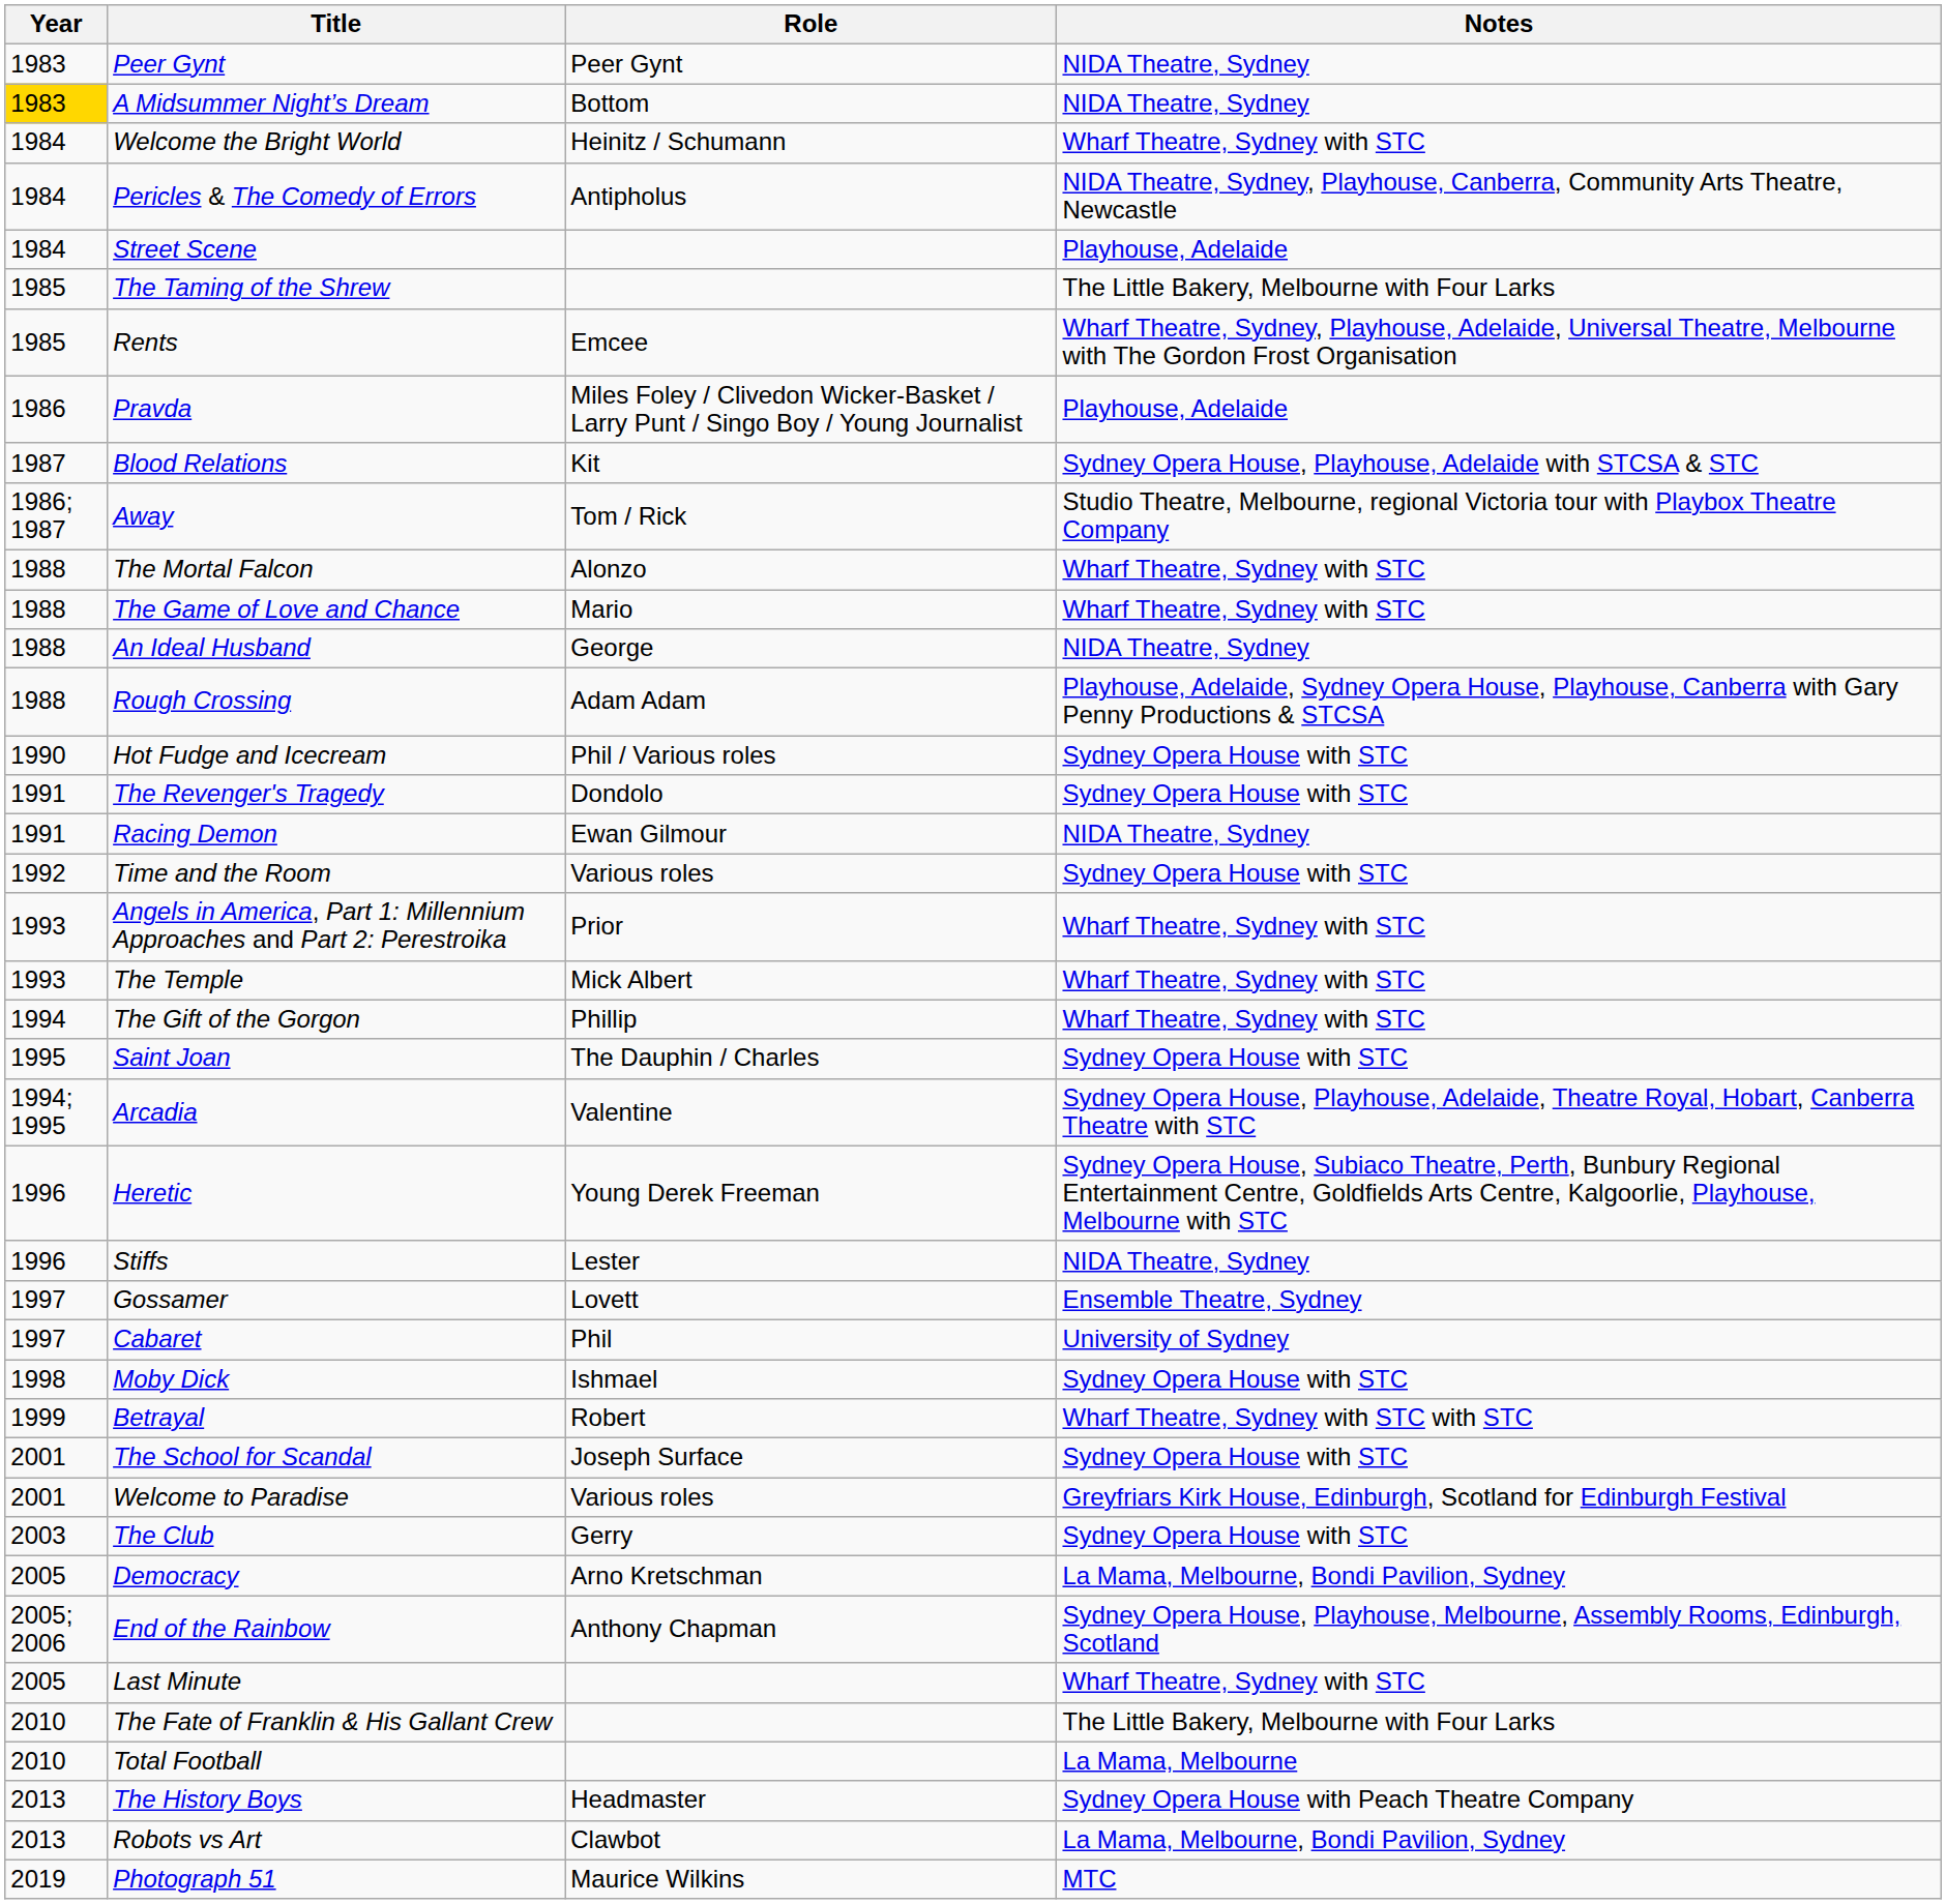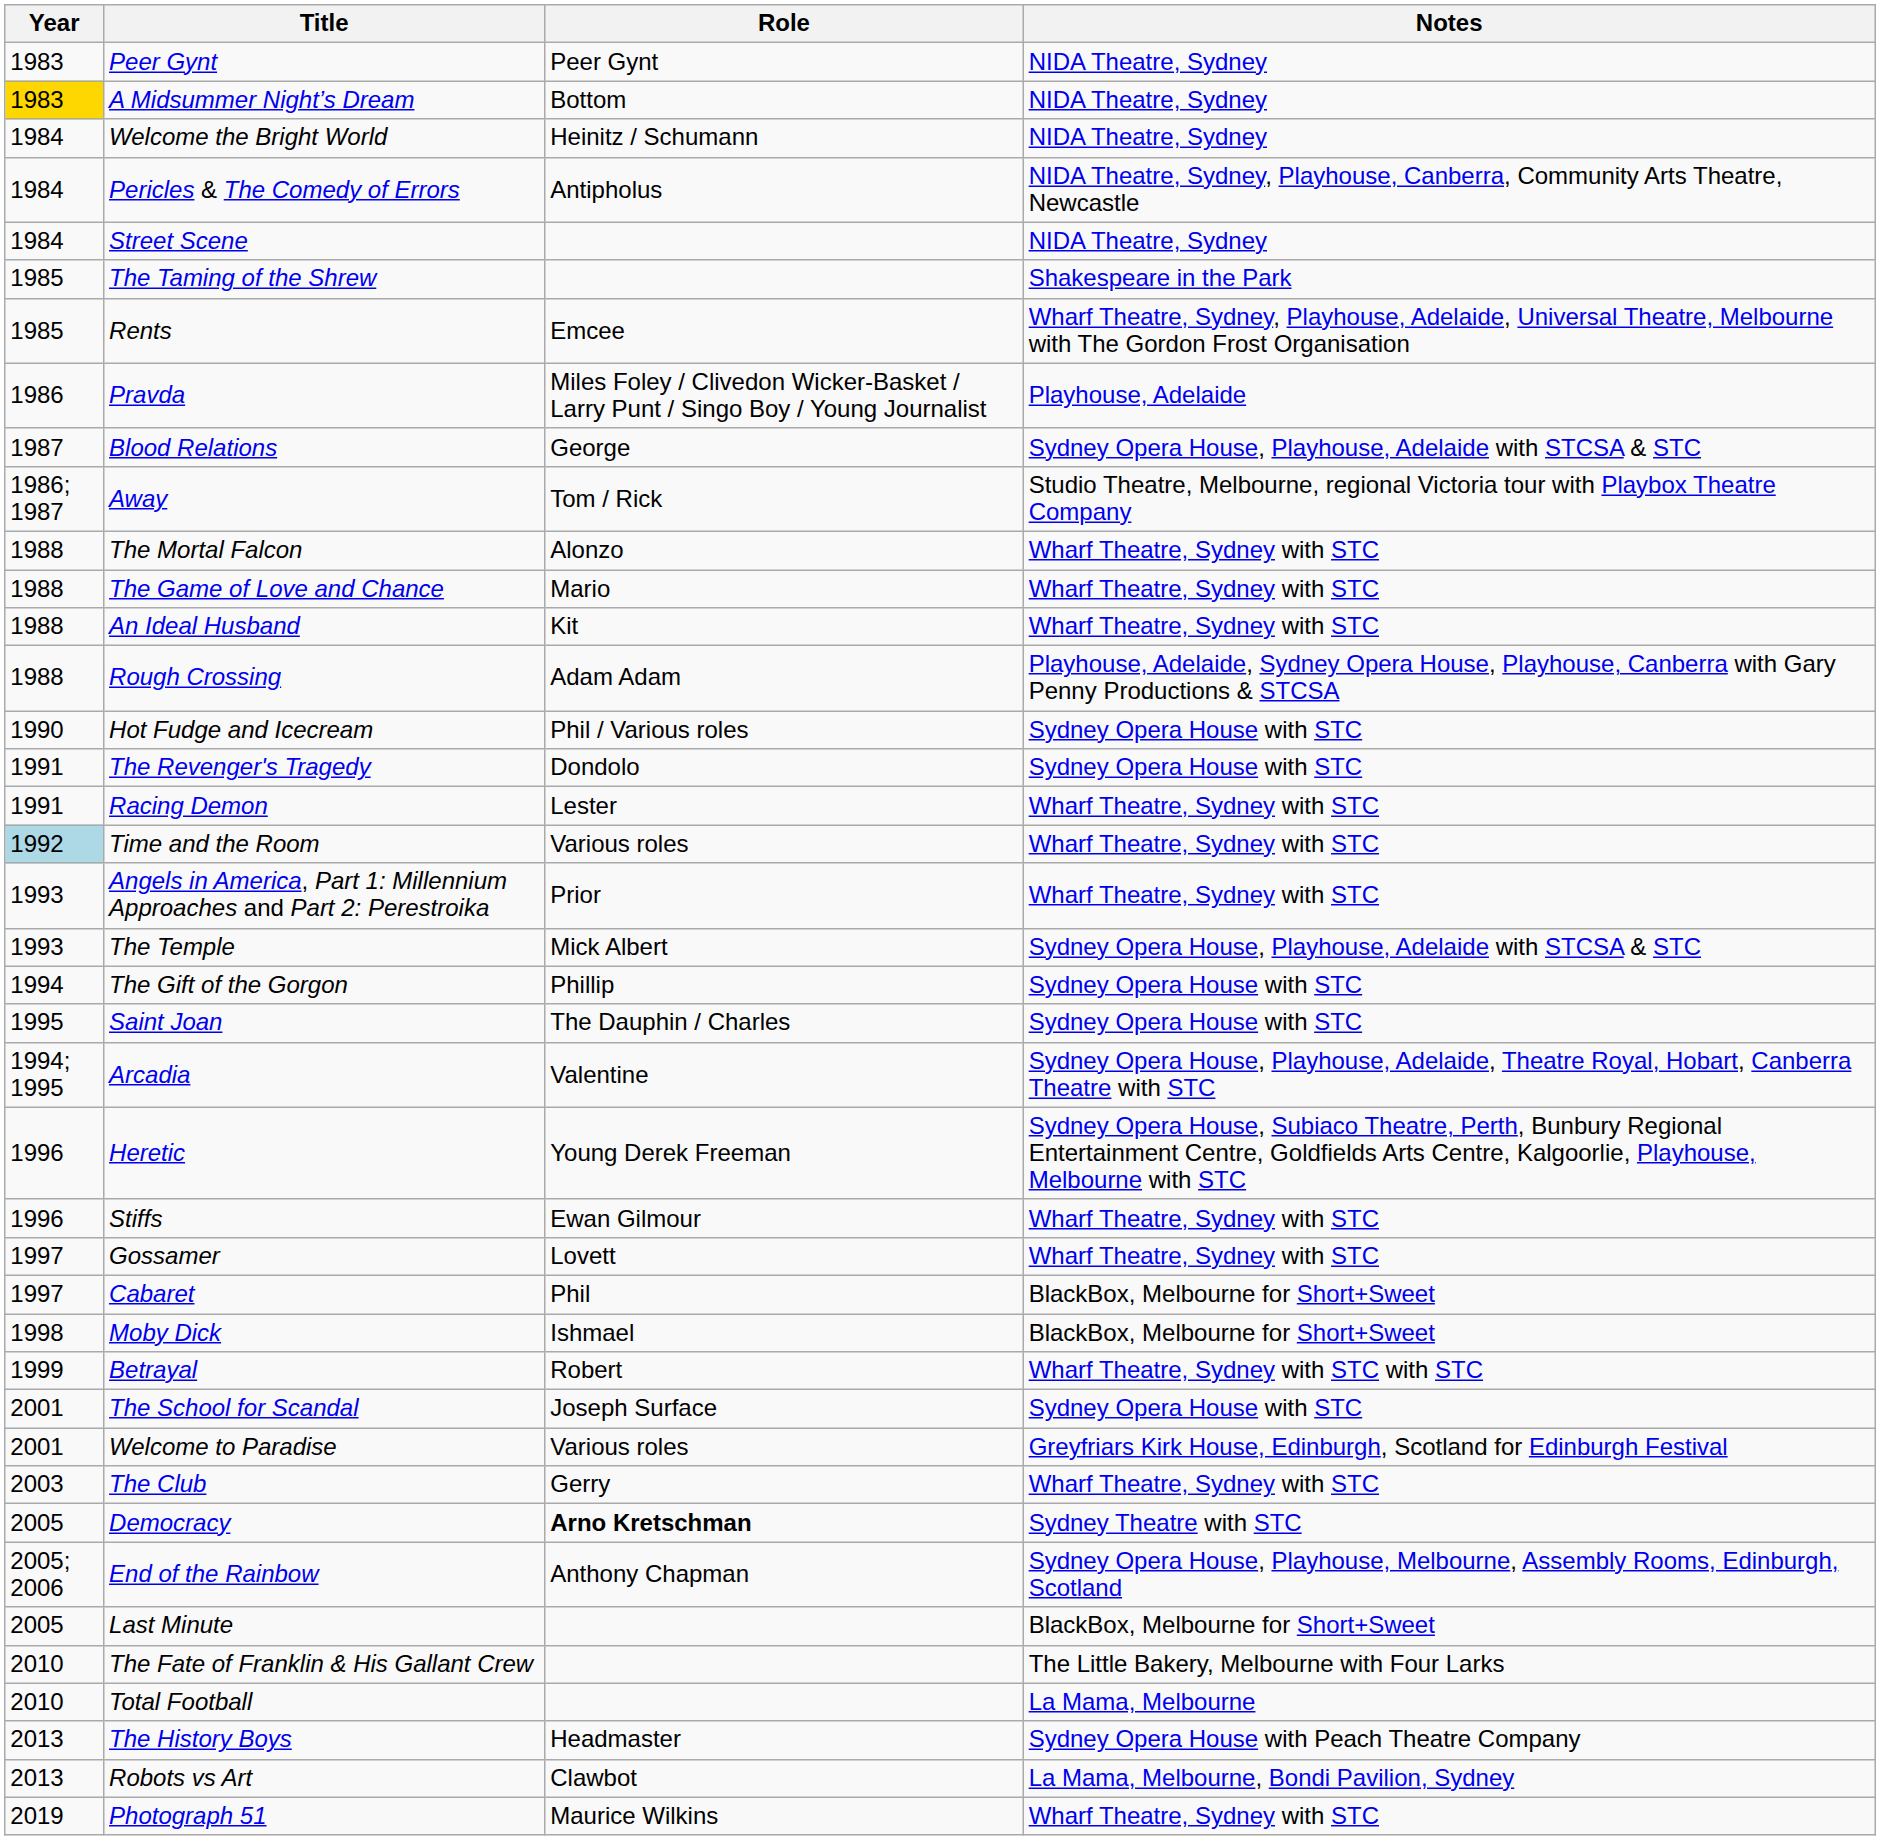 <table class=wikitable>
 <tr>
 <th>Year</th>
 <th>Title</th>
 <th>Role</th>
 <th>Notes</th>
 </tr>
 <tr>
 <td>1983</td>
 <td><em><a href='#'>Peer Gynt</a></em></td>
 <td>Peer Gynt</td>
 <td><a href='#'>NIDA Theatre, Sydney</a></td>
 </tr>
 <tr>
 <td style="background: gold;">1983</td>
 <td><em><a href='#'>A Midsummer Night’s Dream</a></em></td>
 <td>Bottom</td>
 <td><a href='#'>NIDA Theatre, Sydney</a></td>
 </tr>
 <tr>
 <td>1984</td>
 <td><em>Welcome the Bright World</em></td>
 <td>Heinitz / Schumann</td>
-<td><a href='#'>Wharf Theatre, Sydney</a> with <a href='#'>STC</a></td>
+<td><a href='#'>NIDA Theatre, Sydney</a></td>
 </tr>
 <tr>
 <td>1984</td>
 <td><em><a href='#'>Pericles</a></em> & <em><a href='#'>The Comedy of Errors</a></em></td>
 <td>Antipholus</td>
 <td><a href='#'>NIDA Theatre, Sydney</a>, <a href='#'>Playhouse, Canberra</a>, Community Arts Theatre, Newcastle</td>
 </tr>
 <tr>
 <td>1984</td>
 <td><em><a href='#'>Street Scene</a></em></td>
 <td></td>
-<td><a href='#'>Playhouse, Adelaide</a></td>
+<td><a href='#'>NIDA Theatre, Sydney</a></td>
 </tr>
 <tr>
 <td>1985</td>
 <td><em><a href='#'>The Taming of the Shrew</a></em></td>
 <td></td>
-<td>The Little Bakery, Melbourne with Four Larks</td>
+<td><a href='#'>Shakespeare in the Park</a></td>
 </tr>
 <tr>
 <td>1985</td>
 <td><em>Rents</em></td>
 <td>Emcee</td>
 <td><a href='#'>Wharf Theatre, Sydney</a>, <a href='#'>Playhouse, Adelaide</a>, <a href='#'>Universal Theatre, Melbourne</a> with The Gordon Frost Organisation</td>
 </tr>
 <tr>
 <td>1986</td>
 <td><em><a href='#'>Pravda</a></em></td>
 <td>Miles Foley / Clivedon Wicker-Basket / Larry Punt / Singo Boy / Young Journalist</td>
 <td><a href='#'>Playhouse, Adelaide</a></td>
 </tr>
 <tr>
 <td>1987</td>
 <td><em><a href='#'>Blood Relations</a></em></td>
-<td>Kit</td>
+<td>George</td>
 <td><a href='#'>Sydney Opera House</a>, <a href='#'>Playhouse, Adelaide</a> with <a href='#'>STCSA</a> & <a href='#'>STC</a></td>
 </tr>
 <tr>
 <td>1986; 1987</td>
 <td><em><a href='#'>Away</a></em></td>
 <td>Tom / Rick</td>
 <td>Studio Theatre, Melbourne, regional Victoria tour with <a href='#'>Playbox Theatre Company</a></td>
 </tr>
 <tr>
 <td>1988</td>
 <td><em>The Mortal Falcon</em></td>
 <td>Alonzo</td>
 <td><a href='#'>Wharf Theatre, Sydney</a> with <a href='#'>STC</a></td>
 </tr>
 <tr>
 <td>1988</td>
 <td><em><a href='#'>The Game of Love and Chance</a></em></td>
 <td>Mario</td>
 <td><a href='#'>Wharf Theatre, Sydney</a> with <a href='#'>STC</a></td>
 </tr>
 <tr>
 <td>1988</td>
 <td><em><a href='#'>An Ideal Husband</a></em></td>
-<td>George</td>
-<td><a href='#'>NIDA Theatre, Sydney</a></td>
+<td>Kit</td>
+<td><a href='#'>Wharf Theatre, Sydney</a> with <a href='#'>STC</a></td>
 </tr>
 <tr>
 <td>1988</td>
 <td><em><a href='#'>Rough Crossing</a></em></td>
 <td>Adam Adam</td>
 <td><a href='#'>Playhouse, Adelaide</a>, <a href='#'>Sydney Opera House</a>, <a href='#'>Playhouse, Canberra</a> with Gary Penny Productions & <a href='#'>STCSA</a></td>
 </tr>
 <tr>
 <td>1990</td>
 <td><em>Hot Fudge and Icecream</em></td>
 <td>Phil / Various roles</td>
 <td><a href='#'>Sydney Opera House</a> with <a href='#'>STC</a></td>
 </tr>
 <tr>
 <td>1991</td>
 <td><em><a href='#'>The Revenger's Tragedy</a></em></td>
 <td>Dondolo</td>
 <td><a href='#'>Sydney Opera House</a> with <a href='#'>STC</a></td>
 </tr>
 <tr>
 <td>1991</td>
 <td><em><a href='#'>Racing Demon</a></em></td>
-<td>Ewan Gilmour</td>
-<td><a href='#'>NIDA Theatre, Sydney</a></td>
+<td>Lester</td>
+<td><a href='#'>Wharf Theatre, Sydney</a> with <a href='#'>STC</a></td>
 </tr>
 <tr>
-<td>1992</td>
+<td style="background: lightblue;">1992</td>
 <td><em>Time and the Room</em></td>
 <td>Various roles</td>
-<td><a href='#'>Sydney Opera House</a> with <a href='#'>STC</a></td>
+<td><a href='#'>Wharf Theatre, Sydney</a> with <a href='#'>STC</a></td>
 </tr>
 <tr>
 <td>1993</td>
 <td><em><a href='#'>Angels in America</a></em>, <em>Part 1: Millennium Approaches</em> and <em>Part 2: Perestroika</em></td>
 <td>Prior</td>
 <td><a href='#'>Wharf Theatre, Sydney</a> with <a href='#'>STC</a></td>
 </tr>
 <tr>
 <td>1993</td>
 <td><em>The Temple</em></td>
 <td>Mick Albert</td>
-<td><a href='#'>Wharf Theatre, Sydney</a> with <a href='#'>STC</a></td>
+<td><a href='#'>Sydney Opera House</a>, <a href='#'>Playhouse, Adelaide</a> with <a href='#'>STCSA</a> & <a href='#'>STC</a></td>
 </tr>
 <tr>
 <td>1994</td>
 <td><em>The Gift of the Gorgon</em></td>
 <td>Phillip</td>
-<td><a href='#'>Wharf Theatre, Sydney</a> with <a href='#'>STC</a></td>
+<td><a href='#'>Sydney Opera House</a> with <a href='#'>STC</a></td>
 </tr>
 <tr>
 <td>1995</td>
 <td><em><a href='#'>Saint Joan</a></em></td>
 <td>The Dauphin / Charles</td>
 <td><a href='#'>Sydney Opera House</a> with <a href='#'>STC</a></td>
 </tr>
 <tr>
 <td>1994; 1995</td>
 <td><em><a href='#'>Arcadia</a></em></td>
 <td>Valentine</td>
 <td><a href='#'>Sydney Opera House</a>, <a href='#'>Playhouse, Adelaide</a>, <a href='#'>Theatre Royal, Hobart</a>, <a href='#'>Canberra Theatre</a> with <a href='#'>STC</a></td>
 </tr>
 <tr>
 <td>1996</td>
 <td><em><a href='#'>Heretic</a></em></td>
 <td>Young Derek Freeman</td>
 <td><a href='#'>Sydney Opera House</a>, <a href='#'>Subiaco Theatre, Perth</a>, Bunbury Regional Entertainment Centre, Goldfields Arts Centre, Kalgoorlie, <a href='#'>Playhouse, Melbourne</a> with <a href='#'>STC</a></td>
 </tr>
 <tr>
 <td>1996</td>
 <td><em>Stiffs</em></td>
-<td>Lester</td>
-<td><a href='#'>NIDA Theatre, Sydney</a></td>
+<td>Ewan Gilmour</td>
+<td><a href='#'>Wharf Theatre, Sydney</a> with <a href='#'>STC</a></td>
 </tr>
 <tr>
 <td>1997</td>
 <td><em>Gossamer</em></td>
 <td>Lovett</td>
-<td><a href='#'>Ensemble Theatre, Sydney</a></td>
+<td><a href='#'>Wharf Theatre, Sydney</a> with <a href='#'>STC</a></td>
 </tr>
 <tr>
 <td>1997</td>
 <td><em><a href='#'>Cabaret</a></em></td>
 <td>Phil</td>
-<td><a href='#'>University of Sydney</a></td>
+<td>BlackBox, Melbourne for <a href='#'>Short+Sweet</a></td>
 </tr>
 <tr>
 <td>1998</td>
 <td><em><a href='#'>Moby Dick</a></em></td>
 <td>Ishmael</td>
-<td><a href='#'>Sydney Opera House</a> with <a href='#'>STC</a></td>
+<td>BlackBox, Melbourne for <a href='#'>Short+Sweet</a></td>
 </tr>
 <tr>
 <td>1999</td>
 <td><em><a href='#'>Betrayal</a></em></td>
 <td>Robert</td>
 <td><a href='#'>Wharf Theatre, Sydney</a> with <a href='#'>STC</a> with <a href='#'>STC</a></td>
 </tr>
 <tr>
 <td>2001</td>
 <td><em><a href='#'>The School for Scandal</a></em></td>
 <td>Joseph Surface</td>
 <td><a href='#'>Sydney Opera House</a> with <a href='#'>STC</a></td>
 </tr>
 <tr>
 <td>2001</td>
 <td><em>Welcome to Paradise</em></td>
 <td>Various roles</td>
 <td><a href='#'>Greyfriars Kirk House, Edinburgh</a>, Scotland for <a href='#'>Edinburgh Festival</a></td>
 </tr>
 <tr>
 <td>2003</td>
 <td><em><a href='#'>The Club</a></em></td>
 <td>Gerry</td>
-<td><a href='#'>Sydney Opera House</a> with <a href='#'>STC</a></td>
+<td><a href='#'>Wharf Theatre, Sydney</a> with <a href='#'>STC</a></td>
 </tr>
 <tr>
 <td>2005</td>
 <td><em><a href='#'>Democracy</a></em></td>
-<td>Arno Kretschman</td>
-<td><a href='#'>La Mama, Melbourne</a>, <a href='#'>Bondi Pavilion, Sydney</a></td>
+<td><strong>Arno Kretschman</strong></td>
+<td><a href='#'>Sydney Theatre</a> with <a href='#'>STC</a></td>
 </tr>
 <tr>
 <td>2005; 2006</td>
 <td><em><a href='#'>End of the Rainbow</a></em></td>
 <td>Anthony Chapman</td>
 <td><a href='#'>Sydney Opera House</a>, <a href='#'>Playhouse, Melbourne</a>, <a href='#'>Assembly Rooms, Edinburgh, Scotland</a></td>
 </tr>
 <tr>
 <td>2005</td>
 <td><em>Last Minute</em></td>
 <td></td>
-<td><a href='#'>Wharf Theatre, Sydney</a> with <a href='#'>STC</a></td>
+<td>BlackBox, Melbourne for <a href='#'>Short+Sweet</a></td>
 </tr>
 <tr>
 <td>2010</td>
 <td><em>The Fate of Franklin & His Gallant Crew</em></td>
 <td></td>
 <td>The Little Bakery, Melbourne with Four Larks</td>
 </tr>
 <tr>
 <td>2010</td>
 <td><em>Total Football</em></td>
 <td></td>
 <td><a href='#'>La Mama, Melbourne</a></td>
 </tr>
 <tr>
 <td>2013</td>
 <td><em><a href='#'>The History Boys</a></em></td>
 <td>Headmaster</td>
 <td><a href='#'>Sydney Opera House</a> with Peach Theatre Company</td>
 </tr>
 <tr>
 <td>2013</td>
 <td><em>Robots vs Art</em></td>
 <td>Clawbot</td>
 <td><a href='#'>La Mama, Melbourne</a>, <a href='#'>Bondi Pavilion, Sydney</a></td>
 </tr>
 <tr>
 <td>2019</td>
 <td><em><a href='#'>Photograph 51</a></em></td>
 <td>Maurice Wilkins</td>
-<td><a href='#'>MTC</a></td>
+<td><a href='#'>Wharf Theatre, Sydney</a> with <a href='#'>STC</a></td>
 </tr>
 </table>
